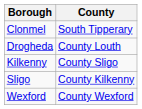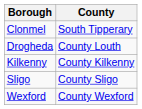 <table class="wikitable sortable">
 <tr>
 <th>Borough</th>
 <th>County</th>
 </tr>
 <tr>
 <td><a href='#'>Clonmel</a></td>
 <td><a href='#'>South Tipperary</a></td>
 </tr>
 <tr>
 <td><a href='#'>Drogheda</a></td>
 <td><a href='#'>County Louth</a></td>
 </tr>
 <tr>
 <td><a href='#'>Kilkenny</a></td>
-<td><a href='#'>County Sligo</a></td>
+<td><a href='#'>County Kilkenny</a></td>
 </tr>
 <tr>
 <td><a href='#'>Sligo</a></td>
-<td><a href='#'>County Kilkenny</a></td>
+<td><a href='#'>County Sligo</a></td>
 </tr>
 <tr>
 <td><a href='#'>Wexford</a></td>
 <td><a href='#'>County Wexford</a></td>
 </tr>
 </table>
